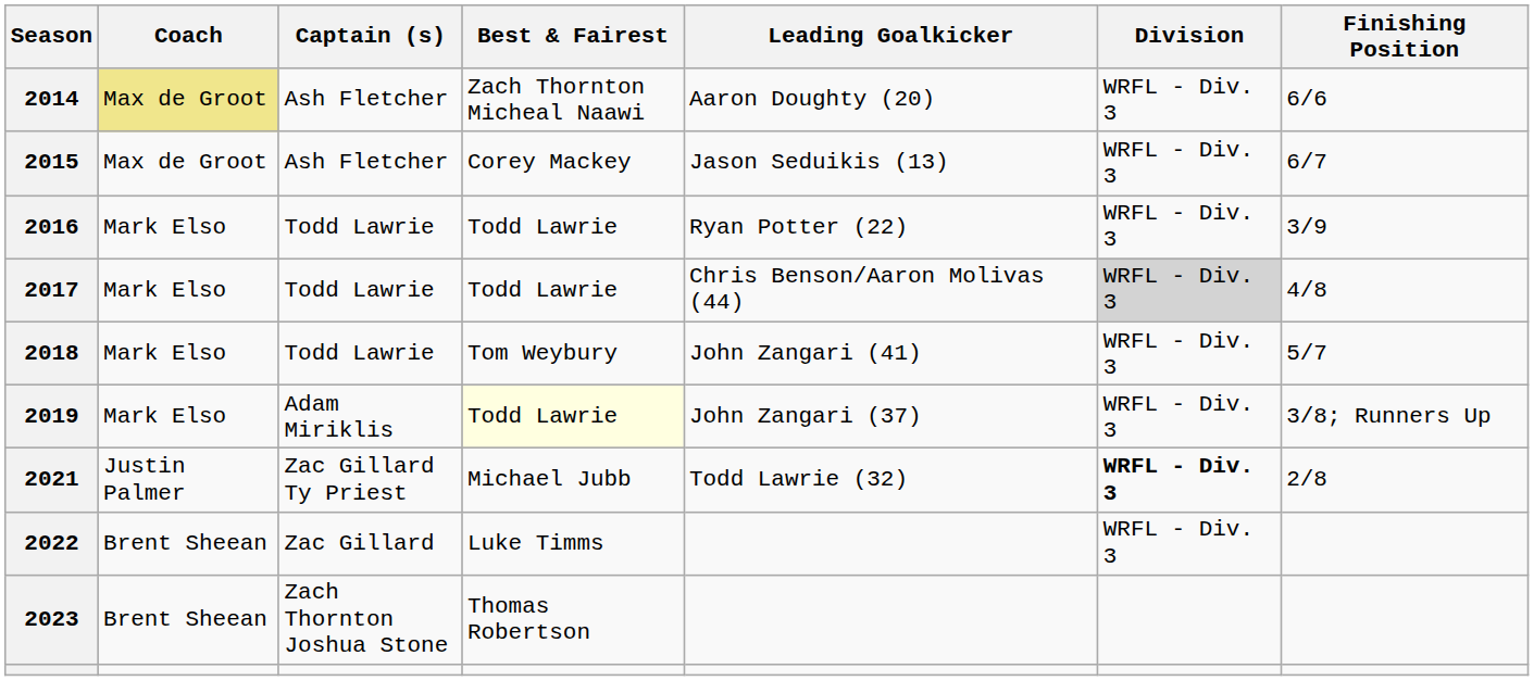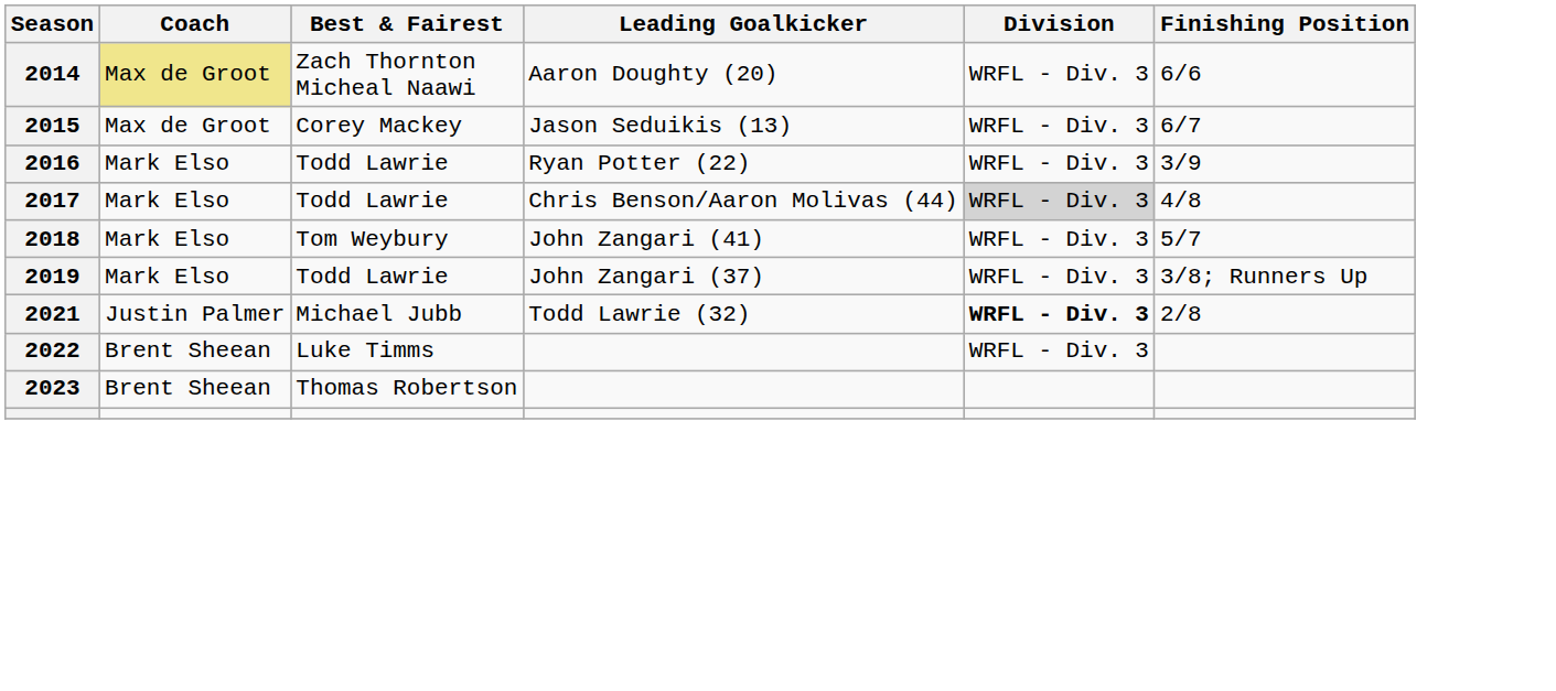 <table class="wikitable sortable">
 <tr>
 <th>Season</th>
 <th>Coach</th>
-<th>Captain (s)</th>
 <th>Best & Fairest</th>
 <th>Leading Goalkicker</th>
 <th>Division</th>
 <th>Finishing Position</th>
 </tr>
 <tr>
 <th>2014</th>
 <td style="background: khaki;">Max de Groot</td>
-<td>Ash Fletcher</td>
 <td>Zach Thornton<br>Micheal Naawi</td>
 <td>Aaron Doughty (20)</td>
 <td>WRFL - Div. 3</td>
 <td>6/6</td>
 </tr>
 <tr>
 <th>2015</th>
 <td>Max de Groot</td>
-<td>Ash Fletcher</td>
 <td>Corey Mackey</td>
 <td>Jason Seduikis (13)</td>
 <td>WRFL - Div. 3</td>
 <td>6/7</td>
 </tr>
 <tr>
 <th>2016</th>
 <td>Mark Elso</td>
 <td>Todd Lawrie</td>
-<td>Todd Lawrie</td>
 <td>Ryan Potter (22)</td>
 <td>WRFL - Div. 3</td>
 <td>3/9</td>
 </tr>
 <tr>
 <th>2017</th>
 <td>Mark Elso</td>
 <td>Todd Lawrie</td>
-<td>Todd Lawrie</td>
 <td>Chris Benson/Aaron Molivas (44)</td>
 <td style="background: lightgrey;">WRFL - Div. 3</td>
 <td>4/8</td>
 </tr>
 <tr>
 <th>2018</th>
 <td>Mark Elso</td>
-<td>Todd Lawrie</td>
 <td>Tom Weybury</td>
 <td>John Zangari (41)</td>
 <td>WRFL - Div. 3</td>
 <td>5/7</td>
 </tr>
 <tr>
 <th>2019</th>
 <td>Mark Elso</td>
-<td>Adam Miriklis</td>
-<td style="background: lightyellow;">Todd Lawrie</td>
+<td>Todd Lawrie</td>
 <td>John Zangari (37)</td>
 <td>WRFL - Div. 3</td>
 <td>3/8; Runners Up</td>
 </tr>
 <tr>
 <th>2021</th>
 <td>Justin Palmer</td>
-<td>Zac Gillard<br>Ty Priest</td>
 <td>Michael Jubb</td>
 <td>Todd Lawrie (32)</td>
 <td><strong>WRFL - Div. 3</strong></td>
 <td>2/8</td>
 </tr>
 <tr>
 <th>2022</th>
 <td>Brent Sheean</td>
-<td>Zac Gillard</td>
 <td>Luke Timms</td>
 <td></td>
 <td>WRFL - Div. 3</td>
 <td></td>
 </tr>
 <tr>
 <th>2023</th>
 <td>Brent Sheean</td>
-<td>Zach Thornton<br>Joshua Stone</td>
 <td>Thomas Robertson</td>
 <td></td>
 <td></td>
 <td></td>
 </tr>
 <tr>
 <th></th>
 <td></td>
 <td></td>
 <td></td>
 <td></td>
 <td></td>
-<td></td>
 </tr>
 </table>
